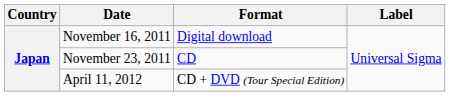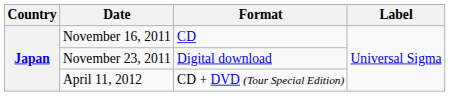 <table class="wikitable plainrowheaders">
 <tr>
 <th scope="col">Country</th>
 <th>Date</th>
 <th>Format</th>
 <th>Label</th>
 </tr>
 <tr>
 <th scope="row" rowspan="3"><a href='#'>Japan</a></th>
 <td>November 16, 2011</td>
-<td><a href='#'>Digital download</a></td>
+<td><a href='#'>CD</a></td>
 <td rowspan="3"><a href='#'>Universal Sigma</a></td>
 </tr>
 <tr>
 <td>November 23, 2011</td>
-<td><a href='#'>CD</a></td>
+<td><a href='#'>Digital download</a></td>
 </tr>
 <tr>
 <td>April 11, 2012</td>
 <td>CD + <a href='#'>DVD</a> <small><em>(Tour Special Edition)</em></small></td>
 </tr>
 </table>
